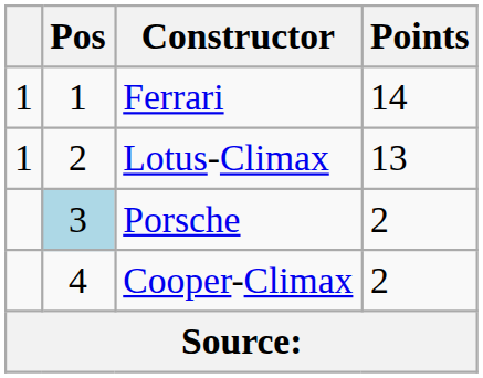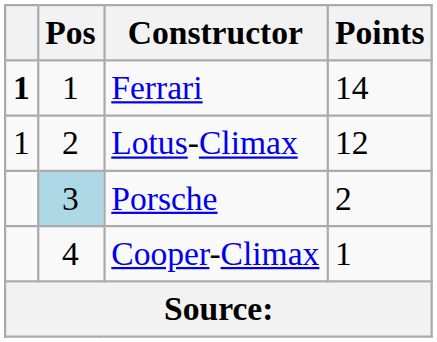 <table class="wikitable" style="font-size: 95%;">
 <tr>
 <th></th>
 <th>Pos</th>
 <th>Constructor</th>
 <th>Points</th>
 </tr>
 <tr>
-<td align="left"> 1</td>
+<td align="left"><strong> 1</strong></td>
 <td align="center">1</td>
 <td> <a href='#'>Ferrari</a></td>
 <td align="left">14</td>
 </tr>
 <tr>
 <td align="left"> 1</td>
 <td align="center">2</td>
 <td> <a href='#'>Lotus</a>-<a href='#'>Climax</a></td>
-<td align="left">13</td>
+<td align="left">12</td>
 </tr>
 <tr>
 <td align="left"></td>
 <td align="center" style="background: lightblue;">3</td>
 <td> <a href='#'>Porsche</a></td>
 <td align="left">2</td>
 </tr>
 <tr>
 <td align="left"></td>
 <td align="center">4</td>
 <td> <a href='#'>Cooper</a>-<a href='#'>Climax</a></td>
-<td align="left">2</td>
+<td align="left">1</td>
 </tr>
 <tr>
 <th colspan=4>Source: </th>
 </tr>
 </table>
